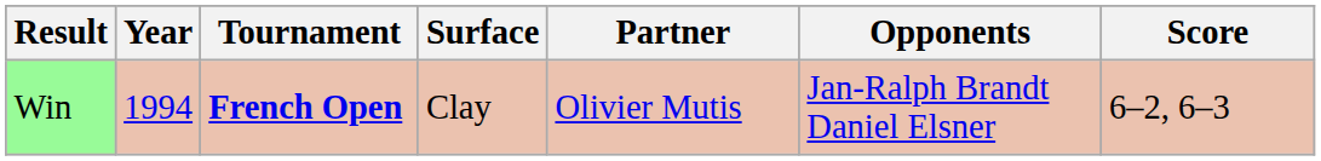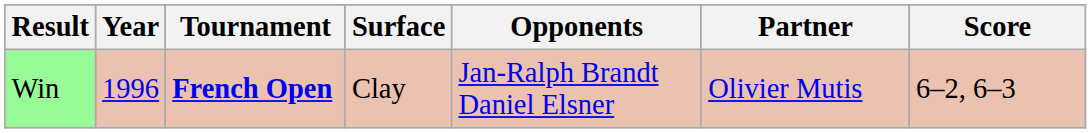 <table class="sortable wikitable">
 <tr>
 <th style="width:40px;">Result</th>
 <th style="width:30px;">Year</th>
 <th style="width:100px;">Tournament</th>
 <th style="width:50px;">Surface</th>
+<th style="width:175px;">Opponents</th>
 <th style="width:150px;">Partner</th>
-<th style="width:175px;">Opponents</th>
 <th style="width:130px;" class="unsortable">Score</th>
 </tr>
 <tr style="background:#ebc2af;">
 <td style="background:#98fb98;">Win</td>
-<td><a href='#'>1994</a></td>
+<td><a href='#'>1996</a></td>
 <td><strong><a href='#'>French Open</a></strong></td>
 <td>Clay</td>
+<td> <a href='#'>Jan-Ralph Brandt</a> <br>  <a href='#'>Daniel Elsner</a></td>
 <td> <a href='#'>Olivier Mutis</a></td>
-<td> <a href='#'>Jan-Ralph Brandt</a> <br>  <a href='#'>Daniel Elsner</a></td>
 <td>6–2, 6–3</td>
 </tr>
 </table>
